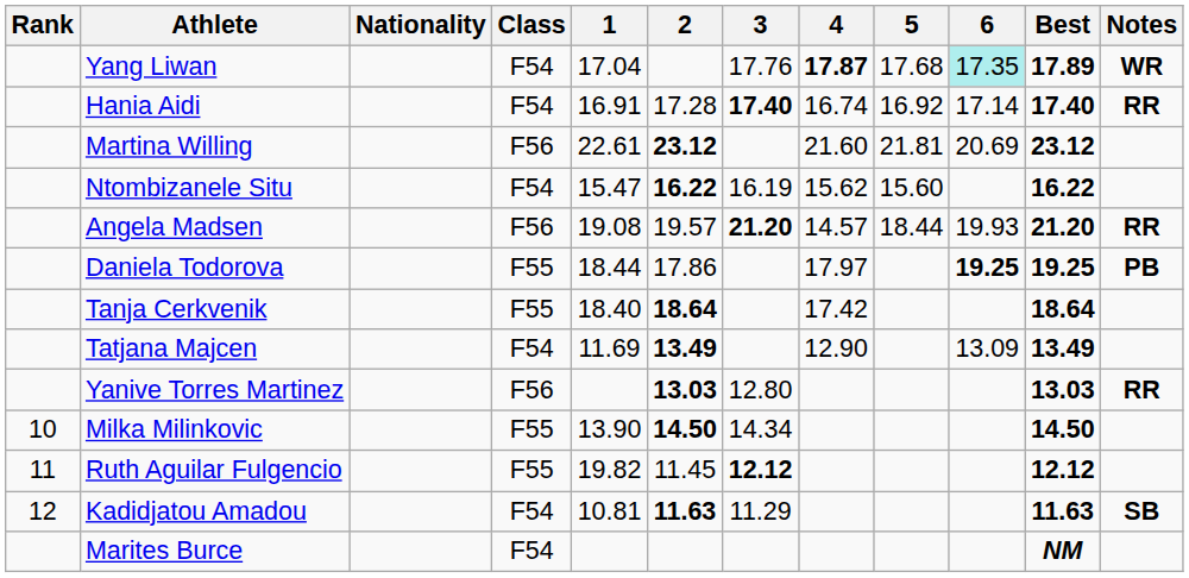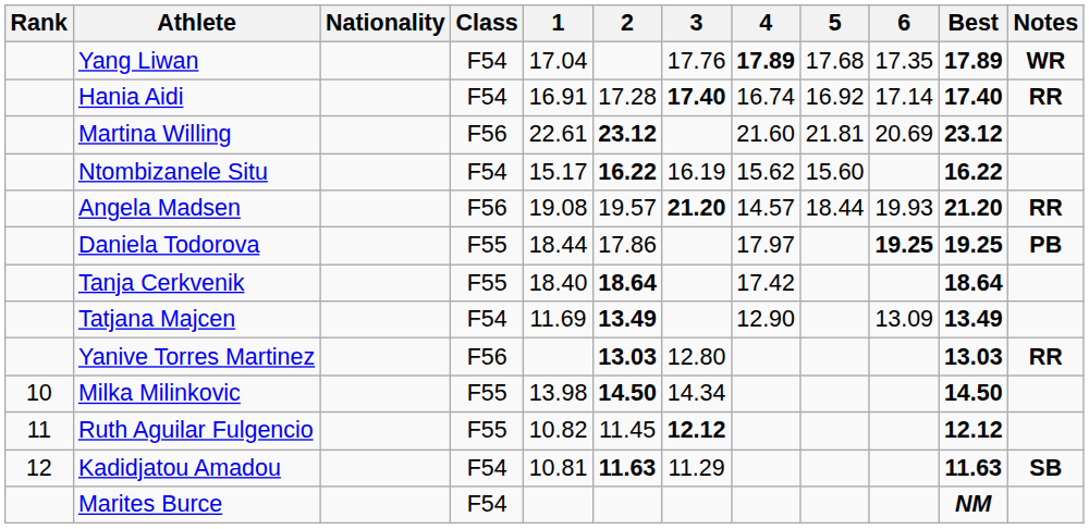 <table class="wikitable sortable" style="text-align:center">
 <tr>
 <th>Rank</th>
 <th>Athlete</th>
 <th>Nationality</th>
 <th>Class</th>
 <th width="25">1</th>
 <th width="25">2</th>
 <th width="25">3</th>
 <th width="25">4</th>
 <th width="25">5</th>
 <th width="25">6</th>
 <th>Best</th>
 <th>Notes</th>
 </tr>
 <tr>
 <td></td>
 <td style="text-align:left;"><a href='#'>Yang Liwan</a></td>
 <td style="text-align:left;"></td>
 <td>F54</td>
 <td>17.04</td>
 <td></td>
 <td>17.76</td>
-<td><strong>17.87</strong></td>
+<td><strong>17.89</strong></td>
 <td>17.68</td>
-<td style="background: paleturquoise;">17.35</td>
+<td>17.35</td>
 <td><strong>17.89</strong></td>
 <td><strong>WR</strong></td>
 </tr>
 <tr>
 <td></td>
 <td style="text-align:left;"><a href='#'>Hania Aidi</a></td>
 <td style="text-align:left;"></td>
 <td>F54</td>
 <td>16.91</td>
 <td>17.28</td>
 <td><strong>17.40</strong></td>
 <td>16.74</td>
 <td>16.92</td>
 <td>17.14</td>
 <td><strong>17.40</strong></td>
 <td><strong>RR</strong></td>
 </tr>
 <tr>
 <td></td>
 <td style="text-align:left;"><a href='#'>Martina Willing</a></td>
 <td style="text-align:left;"></td>
 <td>F56</td>
 <td>22.61</td>
 <td><strong>23.12</strong></td>
 <td></td>
 <td>21.60</td>
 <td>21.81</td>
 <td>20.69</td>
 <td><strong>23.12</strong></td>
 <td></td>
 </tr>
 <tr>
 <td></td>
 <td style="text-align:left;"><a href='#'>Ntombizanele Situ</a></td>
 <td style="text-align:left;"></td>
 <td>F54</td>
-<td>15.47</td>
+<td>15.17</td>
 <td><strong>16.22</strong></td>
 <td>16.19</td>
 <td>15.62</td>
 <td>15.60</td>
 <td></td>
 <td><strong>16.22</strong></td>
 <td></td>
 </tr>
 <tr>
 <td></td>
 <td style="text-align:left;"><a href='#'>Angela Madsen</a></td>
 <td style="text-align:left;"></td>
 <td>F56</td>
 <td>19.08</td>
 <td>19.57</td>
 <td><strong>21.20</strong></td>
 <td>14.57</td>
 <td>18.44</td>
 <td>19.93</td>
 <td><strong>21.20</strong></td>
 <td><strong>RR</strong></td>
 </tr>
 <tr>
 <td></td>
 <td style="text-align:left;"><a href='#'>Daniela Todorova</a></td>
 <td style="text-align:left;"></td>
 <td>F55</td>
 <td>18.44</td>
 <td>17.86</td>
 <td></td>
 <td>17.97</td>
 <td></td>
 <td><strong>19.25</strong></td>
 <td><strong>19.25</strong></td>
 <td><strong>PB</strong></td>
 </tr>
 <tr>
 <td></td>
 <td style="text-align:left;"><a href='#'>Tanja Cerkvenik</a></td>
 <td style="text-align:left;"></td>
 <td>F55</td>
 <td>18.40</td>
 <td><strong>18.64</strong></td>
 <td></td>
 <td>17.42</td>
 <td></td>
 <td></td>
 <td><strong>18.64</strong></td>
 <td></td>
 </tr>
 <tr>
 <td></td>
 <td style="text-align:left;"><a href='#'>Tatjana Majcen</a></td>
 <td style="text-align:left;"></td>
 <td>F54</td>
 <td>11.69</td>
 <td><strong>13.49</strong></td>
 <td></td>
 <td>12.90</td>
 <td></td>
 <td>13.09</td>
 <td><strong>13.49</strong></td>
 <td></td>
 </tr>
 <tr>
 <td></td>
 <td style="text-align:left;"><a href='#'>Yanive Torres Martinez</a></td>
 <td style="text-align:left;"></td>
 <td>F56</td>
 <td></td>
 <td><strong>13.03</strong></td>
 <td>12.80</td>
 <td></td>
 <td></td>
 <td></td>
 <td><strong>13.03</strong></td>
 <td><strong>RR</strong></td>
 </tr>
 <tr>
 <td>10</td>
 <td style="text-align:left;"><a href='#'>Milka Milinkovic</a></td>
 <td style="text-align:left;"></td>
 <td>F55</td>
-<td>13.90</td>
+<td>13.98</td>
 <td><strong>14.50</strong></td>
 <td>14.34</td>
 <td></td>
 <td></td>
 <td></td>
 <td><strong>14.50</strong></td>
 <td></td>
 </tr>
 <tr>
 <td>11</td>
 <td style="text-align:left;"><a href='#'>Ruth Aguilar Fulgencio</a></td>
 <td style="text-align:left;"></td>
 <td>F55</td>
-<td>19.82</td>
+<td>10.82</td>
 <td>11.45</td>
 <td><strong>12.12</strong></td>
 <td></td>
 <td></td>
 <td></td>
 <td><strong>12.12</strong></td>
 <td></td>
 </tr>
 <tr>
 <td>12</td>
 <td style="text-align:left;"><a href='#'>Kadidjatou Amadou</a></td>
 <td style="text-align:left;"></td>
 <td>F54</td>
 <td>10.81</td>
 <td><strong>11.63</strong></td>
 <td>11.29</td>
 <td></td>
 <td></td>
 <td></td>
 <td><strong>11.63</strong></td>
 <td><strong>SB</strong></td>
 </tr>
 <tr>
 <td></td>
 <td style="text-align:left;"><a href='#'>Marites Burce</a></td>
 <td style="text-align:left;"></td>
 <td>F54</td>
 <td></td>
 <td></td>
 <td></td>
 <td></td>
 <td></td>
 <td></td>
 <td><strong> <em>NM<strong><em></td>
 <td></td>
 </tr>
 </table>
